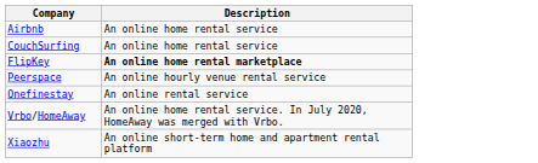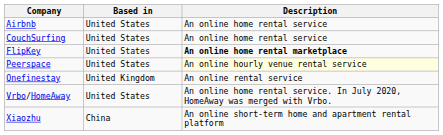 <table class="wikitable sortable">
 <tr>
 <th scope="col" style="width: 120px;">Company</th>
+<th scope="col" style="width: 150px;">Based in</th>
 <th scope="col" style="width: 400px;" class=unsortable>Description</th>
 </tr>
 <tr>
 <td style="white-space: nowrap;"><a href='#'>Airbnb</a></td>
+<td style="white-space: nowrap;">United States</td>
 <td>An online home rental service</td>
 </tr>
 <tr>
 <td><a href='#'>CouchSurfing</a></td>
+<td>United States</td>
 <td>An online home rental service</td>
 </tr>
 <tr>
 <td><a href='#'>FlipKey</a></td>
+<td>United States</td>
 <td><strong>An online home rental marketplace</strong></td>
 </tr>
 <tr>
 <td><a href='#'>Peerspace</a></td>
-<td>An online hourly venue rental service</td>
+<td>United States</td>
+<td style="background: lightyellow;">An online hourly venue rental service</td>
 </tr>
 <tr>
 <td><a href='#'>Onefinestay</a></td>
+<td>United Kingdom</td>
 <td>An online rental service</td>
 </tr>
 <tr>
 <td><a href='#'>Vrbo</a>/<a href='#'>HomeAway</a></td>
+<td>United States</td>
 <td>An online home rental service. In July 2020, HomeAway was merged with Vrbo.</td>
 </tr>
 <tr>
 <td><a href='#'>Xiaozhu</a></td>
+<td>China</td>
 <td>An online short-term home and apartment rental platform</td>
 </tr>
 </table>
